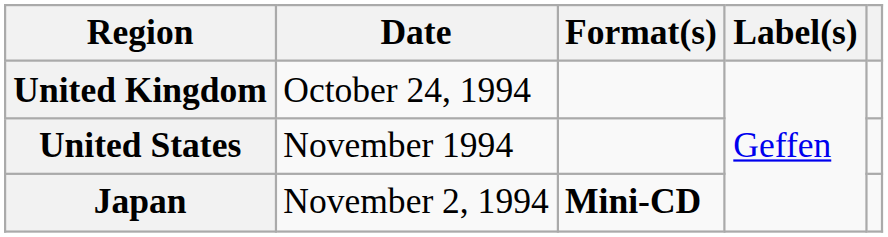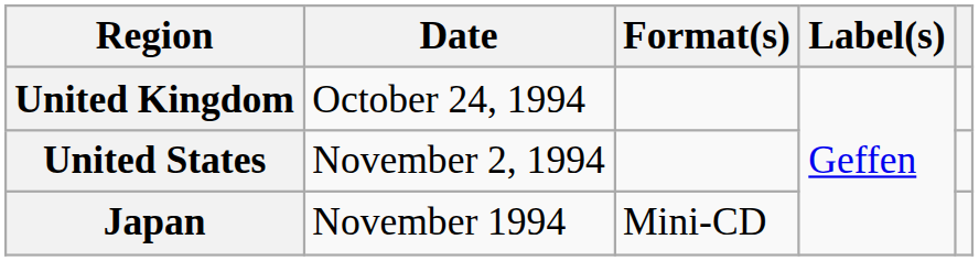 <table class="wikitable plainrowheaders">
 <tr>
 <th scope="col">Region</th>
 <th scope="col">Date</th>
 <th scope="col">Format(s)</th>
 <th scope="col">Label(s)</th>
 <th scope="col"></th>
 </tr>
 <tr>
 <th scope="row">United Kingdom</th>
 <td>October 24, 1994</td>
 <td></td>
 <td rowspan="3"><a href='#'>Geffen</a></td>
 <td></td>
 </tr>
 <tr>
 <th scope="row">United States</th>
-<td>November 1994</td>
+<td>November 2, 1994</td>
 <td></td>
 <td></td>
 </tr>
 <tr>
 <th scope="row">Japan</th>
-<td>November 2, 1994</td>
-<td><strong>Mini-CD</strong></td>
+<td>November 1994</td>
+<td>Mini-CD</td>
 <td></td>
 </tr>
 </table>
